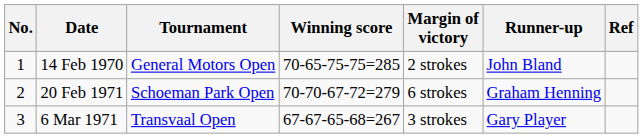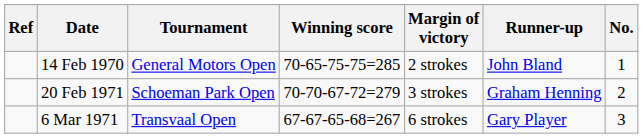 <table class="wikitable" style="font-size:95%;">
 <tr>
-<th>No.</th>
+<th>Ref</th>
 <th>Date</th>
 <th>Tournament</th>
 <th>Winning score</th>
 <th>Margin of<br>victory</th>
 <th>Runner-up</th>
-<th>Ref</th>
+<th>No.</th>
 </tr>
 <tr>
-<td align=center>1</td>
+<td></td>
 <td>14 Feb 1970</td>
 <td><a href='#'>General Motors Open</a></td>
 <td>70-65-75-75=285</td>
 <td>2 strokes</td>
 <td> <a href='#'>John Bland</a></td>
-<td></td>
+<td align=center>1</td>
 </tr>
 <tr>
-<td align=center>2</td>
+<td></td>
 <td>20 Feb 1971</td>
 <td><a href='#'>Schoeman Park Open</a></td>
 <td>70-70-67-72=279</td>
-<td>6 strokes</td>
+<td>3 strokes</td>
 <td> <a href='#'>Graham Henning</a></td>
-<td></td>
+<td align=center>2</td>
 </tr>
 <tr>
-<td align=center>3</td>
+<td></td>
 <td>6 Mar 1971</td>
 <td><a href='#'>Transvaal Open</a></td>
 <td>67-67-65-68=267</td>
-<td>3 strokes</td>
+<td>6 strokes</td>
 <td> <a href='#'>Gary Player</a></td>
-<td></td>
+<td align=center>3</td>
 </tr>
 </table>
